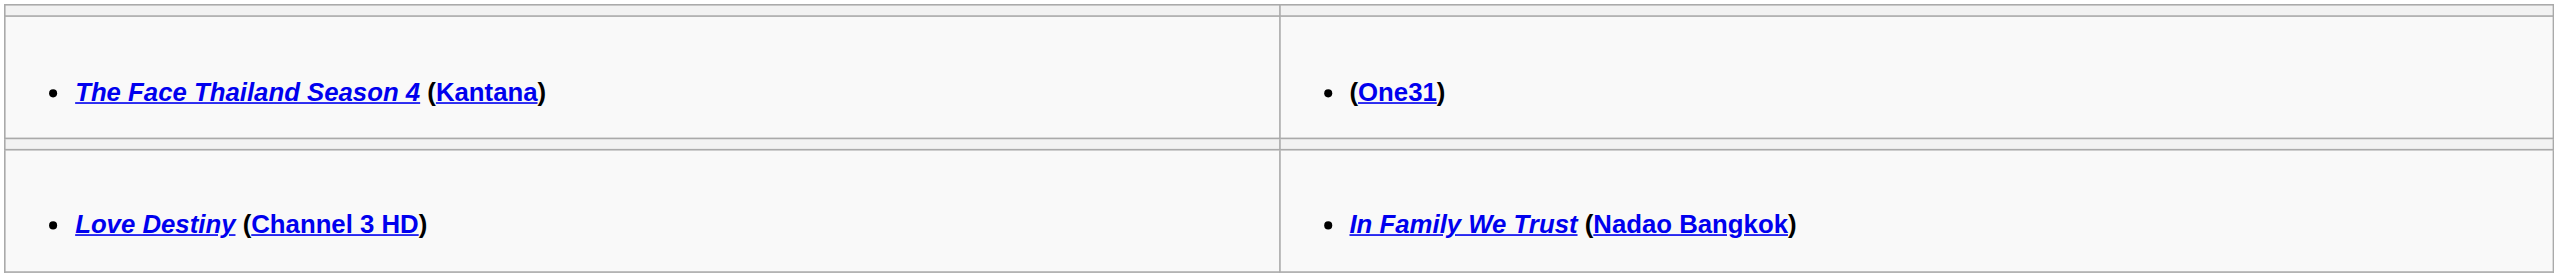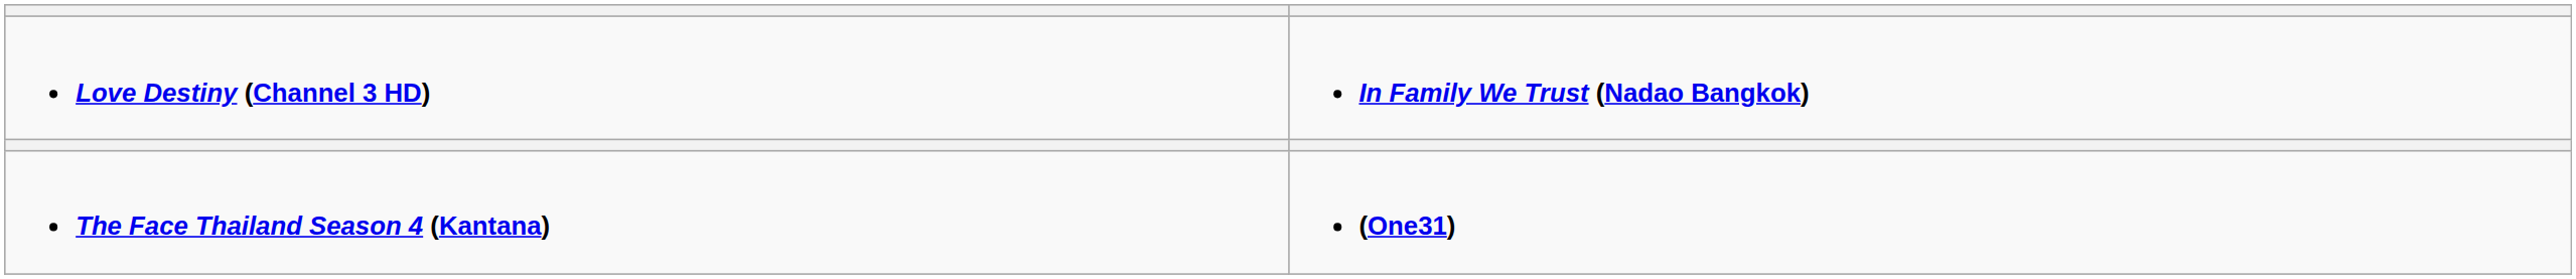 <table class=wikitable width="100%">
+<tr>
+<th></th>
+<th></th>
+</tr>
+<tr>
+<td valign="top" width="50%"><br><ul><li><strong><em><a href='#'>Love Destiny</a></em></strong> <strong>(<a href='#'>Channel 3 HD</a>)</strong></li></ul></td>
+<td valign="top" width="50%"><br><ul><li><strong><em><a href='#'>In Family We Trust</a></em></strong> <strong>(<a href='#'>Nadao Bangkok</a>)</strong></li></ul></td>
+</tr>
 <tr>
 <th></th>
 <th></th>
 </tr>
 <tr>
 <td valign="top" width="50%"><br><ul><li><strong><em><a href='#'>The Face Thailand Season 4</a></em></strong> <strong>(<a href='#'>Kantana</a>)</strong></li></ul></td>
 <td valign="top" width="50%"><br><ul><li><strong><em></em></strong> <strong>(<a href='#'>One31</a>)</strong></li></ul></td>
 </tr>
-<tr>
-<th></th>
-<th></th>
-</tr>
-<tr>
-<td valign="top" width="50%"><br><ul><li><strong><em><a href='#'>Love Destiny</a></em></strong> <strong>(<a href='#'>Channel 3 HD</a>)</strong></li></ul></td>
-<td valign="top" width="50%"><br><ul><li><strong><em><a href='#'>In Family We Trust</a></em></strong> <strong>(<a href='#'>Nadao Bangkok</a>)</strong></li></ul></td>
-</tr>
 </table>
